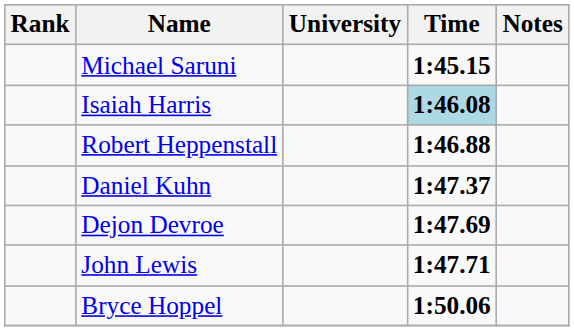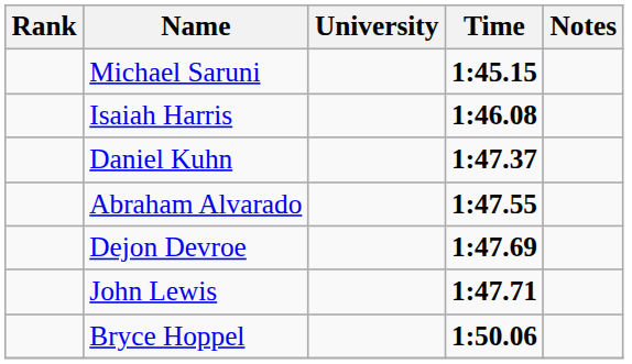 <table class="wikitable sortable" style="text-align:center">
 <tr>
 <th>Rank</th>
 <th>Name</th>
 <th>University</th>
 <th>Time</th>
 <th>Notes</th>
 </tr>
 <tr>
 <td></td>
 <td align=left><a href='#'>Michael Saruni</a></td>
 <td></td>
 <td><strong>1:45.15</strong></td>
 <td>  </td>
 </tr>
 <tr>
 <td></td>
 <td align=left><a href='#'>Isaiah Harris</a></td>
 <td></td>
-<td style="background: lightblue;"><strong>1:46.08</strong></td>
-<td></td>
-</tr>
-<tr>
-<td></td>
-<td align=left><a href='#'>Robert Heppenstall</a></td>
-<td></td>
-<td><strong>1:46.88</strong></td>
+<td><strong>1:46.08</strong></td>
 <td></td>
 </tr>
 <tr>
 <td></td>
 <td align=left><a href='#'>Daniel Kuhn</a></td>
 <td></td>
 <td><strong>1:47.37</strong></td>
+<td></td>
+</tr>
+<tr>
+<td></td>
+<td align=left><a href='#'>Abraham Alvarado</a></td>
+<td></td>
+<td><strong>1:47.55</strong></td>
 <td></td>
 </tr>
 <tr>
 <td></td>
 <td align=left><a href='#'>Dejon Devroe</a></td>
 <td></td>
 <td><strong>1:47.69</strong></td>
 <td></td>
 </tr>
 <tr>
 <td></td>
 <td align=left><a href='#'>John Lewis</a></td>
 <td></td>
 <td><strong>1:47.71</strong></td>
 <td></td>
 </tr>
 <tr>
 <td></td>
 <td align=left><a href='#'>Bryce Hoppel</a></td>
 <td></td>
 <td><strong>1:50.06</strong></td>
 <td></td>
 </tr>
 <tr>
 </tr>
 </table>
